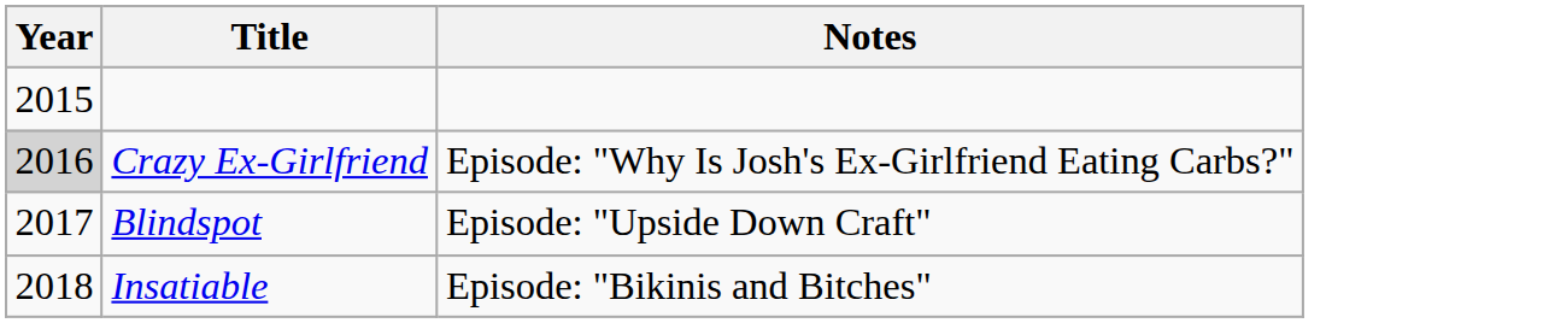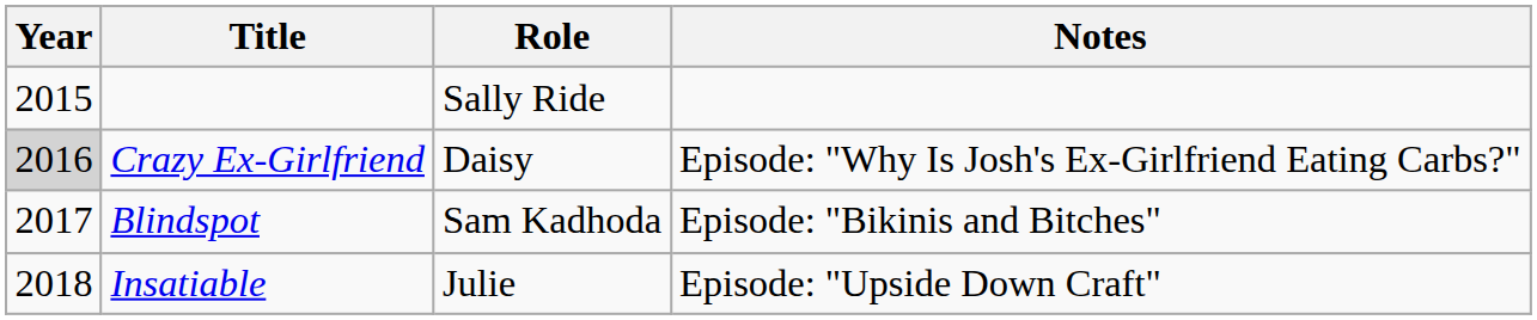 <table class="wikitable sortable">
 <tr>
 <th>Year</th>
 <th>Title</th>
+<th>Role</th>
 <th class="unsortable">Notes</th>
 </tr>
 <tr>
 <td>2015</td>
 <td><em></em></td>
+<td>Sally Ride</td>
 <td></td>
 </tr>
 <tr>
 <td style="background: lightgrey;">2016</td>
 <td><em><a href='#'>Crazy Ex-Girlfriend</a></em></td>
+<td>Daisy</td>
 <td>Episode: "Why Is Josh's Ex-Girlfriend Eating Carbs?"</td>
 </tr>
 <tr>
 <td>2017</td>
 <td><em><a href='#'>Blindspot</a></em></td>
-<td>Episode: "Upside Down Craft"</td>
+<td>Sam Kadhoda</td>
+<td>Episode: "Bikinis and Bitches"</td>
 </tr>
 <tr>
 <td>2018</td>
 <td><em><a href='#'>Insatiable</a></em></td>
-<td>Episode: "Bikinis and Bitches"</td>
+<td>Julie</td>
+<td>Episode: "Upside Down Craft"</td>
 </tr>
 </table>
